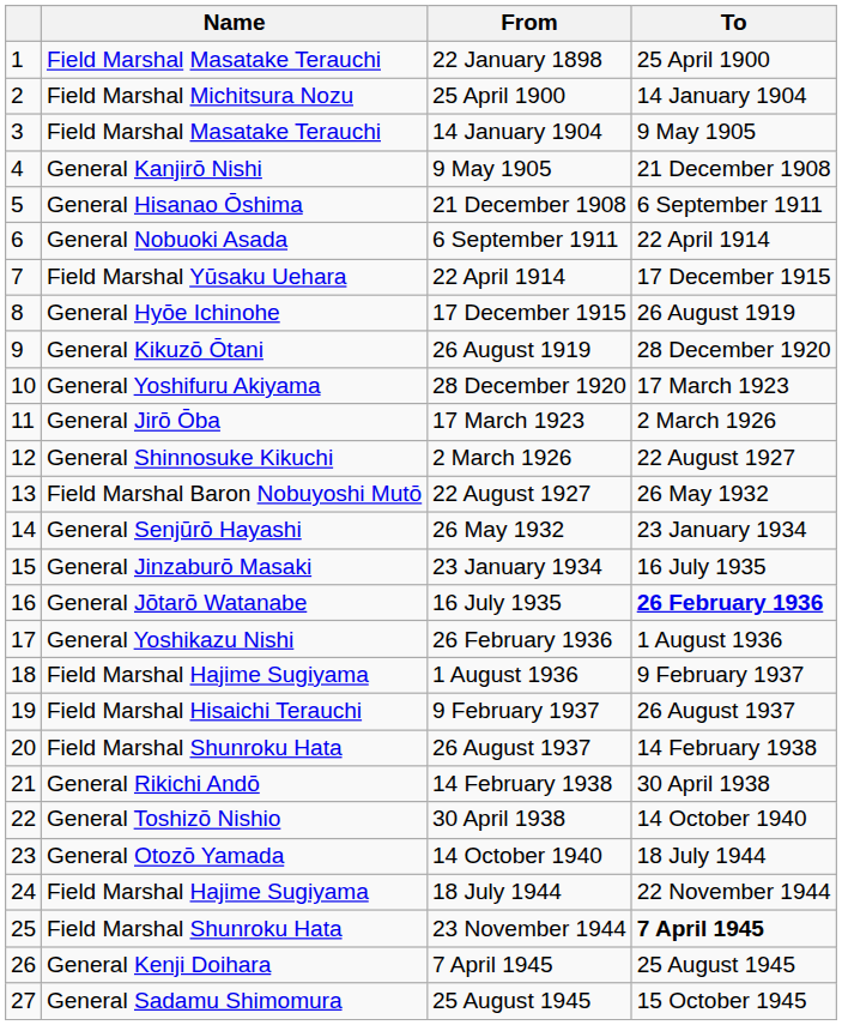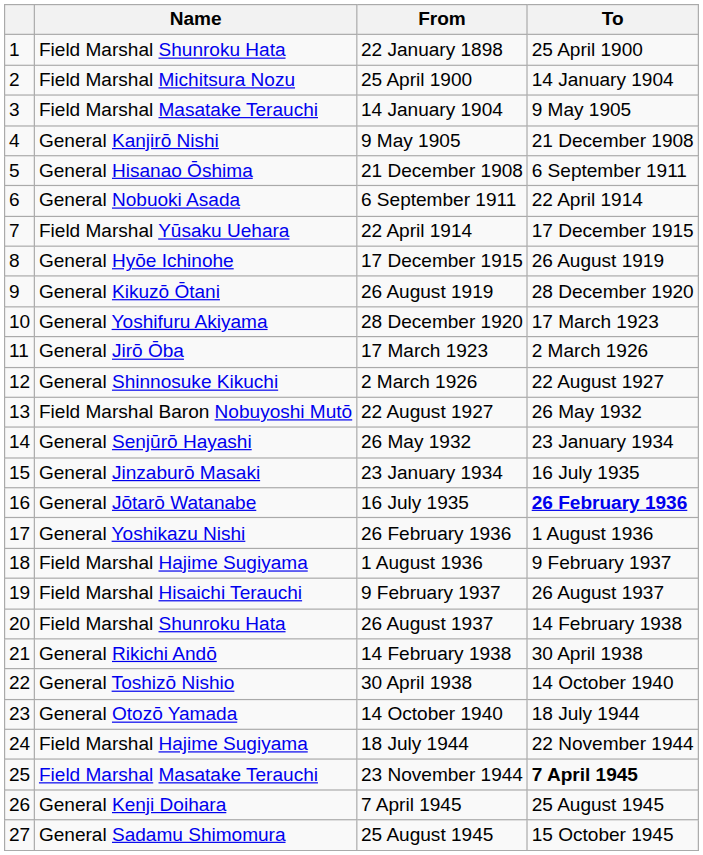 <table class=wikitable>
 <tr>
 <th></th>
 <th>Name</th>
 <th>From</th>
 <th>To</th>
 </tr>
 <tr>
 <td>1</td>
-<td><a href='#'>Field Marshal</a> <a href='#'>Masatake Terauchi</a></td>
+<td>Field Marshal <a href='#'>Shunroku Hata</a></td>
 <td>22 January 1898</td>
 <td>25 April 1900</td>
 </tr>
 <tr>
 <td>2</td>
 <td>Field Marshal <a href='#'>Michitsura Nozu</a></td>
 <td>25 April 1900</td>
 <td>14 January 1904</td>
 </tr>
 <tr>
 <td>3</td>
 <td>Field Marshal <a href='#'>Masatake Terauchi</a></td>
 <td>14 January 1904</td>
 <td>9 May 1905</td>
 </tr>
 <tr>
 <td>4</td>
 <td>General <a href='#'>Kanjirō Nishi</a></td>
 <td>9 May 1905</td>
 <td>21 December 1908</td>
 </tr>
 <tr>
 <td>5</td>
 <td>General <a href='#'>Hisanao Ōshima</a></td>
 <td>21 December 1908</td>
 <td>6 September 1911</td>
 </tr>
 <tr>
 <td>6</td>
 <td>General <a href='#'>Nobuoki Asada</a></td>
 <td>6 September 1911</td>
 <td>22 April 1914</td>
 </tr>
 <tr>
 <td>7</td>
 <td>Field Marshal <a href='#'>Yūsaku Uehara</a></td>
 <td>22 April 1914</td>
 <td>17 December 1915</td>
 </tr>
 <tr>
 <td>8</td>
 <td>General <a href='#'>Hyōe Ichinohe</a></td>
 <td>17 December 1915</td>
 <td>26 August 1919</td>
 </tr>
 <tr>
 <td>9</td>
 <td>General <a href='#'>Kikuzō Ōtani</a></td>
 <td>26 August 1919</td>
 <td>28 December 1920</td>
 </tr>
 <tr>
 <td>10</td>
 <td>General <a href='#'>Yoshifuru Akiyama</a></td>
 <td>28 December 1920</td>
 <td>17 March 1923</td>
 </tr>
 <tr>
 <td>11</td>
 <td>General <a href='#'>Jirō Ōba</a></td>
 <td>17 March 1923</td>
 <td>2 March 1926</td>
 </tr>
 <tr>
 <td>12</td>
 <td>General <a href='#'>Shinnosuke Kikuchi</a></td>
 <td>2 March 1926</td>
 <td>22 August 1927</td>
 </tr>
 <tr>
 <td>13</td>
 <td>Field Marshal Baron <a href='#'>Nobuyoshi Mutō</a></td>
 <td>22 August 1927</td>
 <td>26 May 1932</td>
 </tr>
 <tr>
 <td>14</td>
 <td>General <a href='#'>Senjūrō Hayashi</a></td>
 <td>26 May 1932</td>
 <td>23 January 1934</td>
 </tr>
 <tr>
 <td>15</td>
 <td>General <a href='#'>Jinzaburō Masaki</a></td>
 <td>23 January 1934</td>
 <td>16 July 1935</td>
 </tr>
 <tr>
 <td>16</td>
 <td>General <a href='#'>Jōtarō Watanabe</a></td>
 <td>16 July 1935</td>
 <td><strong><a href='#'>26 February 1936</a></strong></td>
 </tr>
 <tr>
 <td>17</td>
 <td>General <a href='#'>Yoshikazu Nishi</a></td>
 <td>26 February 1936</td>
 <td>1 August 1936</td>
 </tr>
 <tr>
 <td>18</td>
 <td>Field Marshal <a href='#'>Hajime Sugiyama</a></td>
 <td>1 August 1936</td>
 <td>9 February 1937</td>
 </tr>
 <tr>
 <td>19</td>
 <td>Field Marshal <a href='#'>Hisaichi Terauchi</a></td>
 <td>9 February 1937</td>
 <td>26 August 1937</td>
 </tr>
 <tr>
 <td>20</td>
 <td>Field Marshal <a href='#'>Shunroku Hata</a></td>
 <td>26 August 1937</td>
 <td>14 February 1938</td>
 </tr>
 <tr>
 <td>21</td>
 <td>General <a href='#'>Rikichi Andō</a></td>
 <td>14 February 1938</td>
 <td>30 April 1938</td>
 </tr>
 <tr>
 <td>22</td>
 <td>General <a href='#'>Toshizō Nishio</a></td>
 <td>30 April 1938</td>
 <td>14 October 1940</td>
 </tr>
 <tr>
 <td>23</td>
 <td>General <a href='#'>Otozō Yamada</a></td>
 <td>14 October 1940</td>
 <td>18 July 1944</td>
 </tr>
 <tr>
 <td>24</td>
 <td>Field Marshal <a href='#'>Hajime Sugiyama</a></td>
 <td>18 July 1944</td>
 <td>22 November 1944</td>
 </tr>
 <tr>
 <td>25</td>
-<td>Field Marshal <a href='#'>Shunroku Hata</a></td>
+<td><a href='#'>Field Marshal</a> <a href='#'>Masatake Terauchi</a></td>
 <td>23 November 1944</td>
 <td><strong>7 April 1945</strong></td>
 </tr>
 <tr>
 <td>26</td>
 <td>General <a href='#'>Kenji Doihara</a></td>
 <td>7 April 1945</td>
 <td>25 August 1945</td>
 </tr>
 <tr>
 <td>27</td>
 <td>General <a href='#'>Sadamu Shimomura</a></td>
 <td>25 August 1945</td>
 <td>15 October 1945</td>
 </tr>
 <tr>
 </tr>
 </table>
